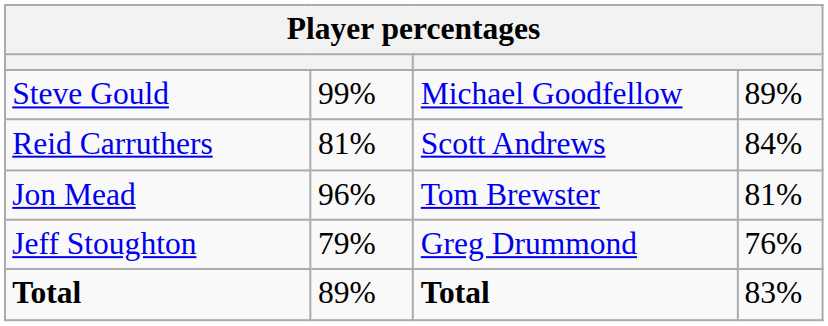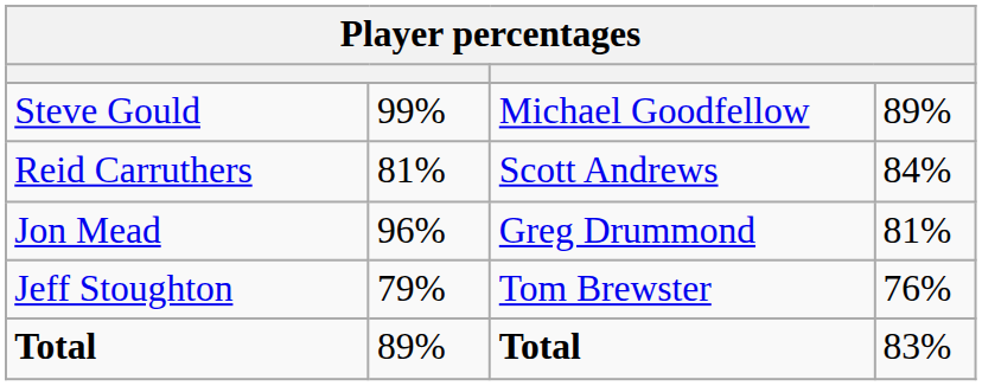 <table class="wikitable">
 <tr>
 <th colspan="4" style="width:400px;">Player percentages</th>
 </tr>
 <tr>
 <th colspan="2" style="width:200px;"></th>
 <th colspan="2" style="width:200px;"></th>
 </tr>
 <tr>
 <td><a href='#'>Steve Gould</a></td>
 <td>99%</td>
 <td><a href='#'>Michael Goodfellow</a></td>
 <td>89%</td>
 </tr>
 <tr>
 <td><a href='#'>Reid Carruthers</a></td>
 <td>81%</td>
 <td><a href='#'>Scott Andrews</a></td>
 <td>84%</td>
 </tr>
 <tr>
 <td><a href='#'>Jon Mead</a></td>
 <td>96%</td>
-<td><a href='#'>Tom Brewster</a></td>
+<td><a href='#'>Greg Drummond</a></td>
 <td>81%</td>
 </tr>
 <tr>
 <td><a href='#'>Jeff Stoughton</a></td>
 <td>79%</td>
-<td><a href='#'>Greg Drummond</a></td>
+<td><a href='#'>Tom Brewster</a></td>
 <td>76%</td>
 </tr>
 <tr>
 <td><strong>Total</strong></td>
 <td>89%</td>
 <td><strong>Total</strong></td>
 <td>83%</td>
 </tr>
 </table>
